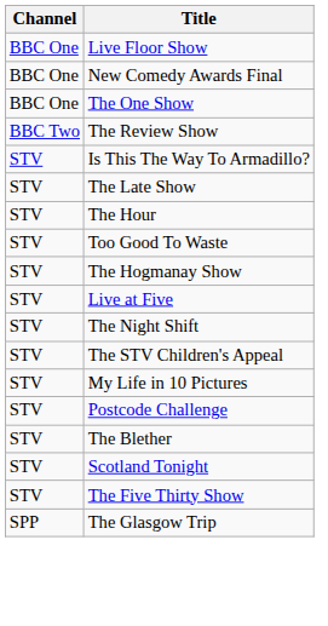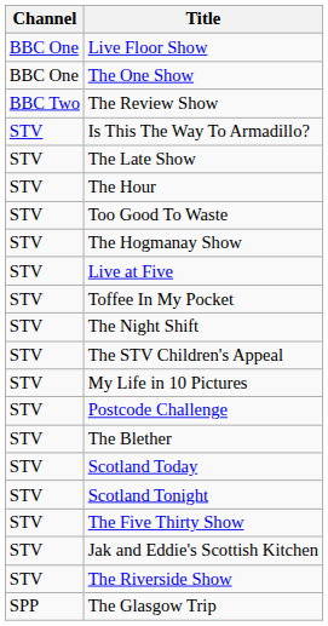 <table class="wikitable">
 <tr>
 <th>Channel</th>
 <th>Title</th>
 </tr>
 <tr>
 <td><a href='#'>BBC One</a></td>
 <td><a href='#'>Live Floor Show</a></td>
-</tr>
-<tr>
-<td>BBC One</td>
-<td>New Comedy Awards Final</td>
 </tr>
 <tr>
 <td>BBC One</td>
 <td><a href='#'>The One Show</a></td>
 </tr>
 <tr>
 <td><a href='#'>BBC Two</a></td>
 <td>The Review Show</td>
 </tr>
 <tr>
 <td><a href='#'>STV</a></td>
 <td>Is This The Way To Armadillo?</td>
 </tr>
 <tr>
 <td>STV</td>
 <td>The Late Show</td>
 </tr>
 <tr>
 <td>STV</td>
 <td>The Hour</td>
 </tr>
 <tr>
 <td>STV</td>
 <td>Too Good To Waste</td>
 </tr>
 <tr>
 <td>STV</td>
 <td>The Hogmanay Show</td>
 </tr>
 <tr>
 <td>STV</td>
 <td><a href='#'>Live at Five</a></td>
 </tr>
 <tr>
 <td>STV</td>
+<td>Toffee In My Pocket</td>
+</tr>
+<tr>
+<td>STV</td>
 <td>The Night Shift</td>
 </tr>
 <tr>
 <td>STV</td>
 <td>The STV Children's Appeal</td>
 </tr>
 <tr>
 <td>STV</td>
 <td>My Life in 10 Pictures</td>
 </tr>
 <tr>
 <td>STV</td>
 <td><a href='#'>Postcode Challenge</a></td>
 </tr>
 <tr>
 <td>STV</td>
 <td>The Blether</td>
 </tr>
 <tr>
 <td>STV</td>
+<td><a href='#'>Scotland Today</a></td>
+</tr>
+<tr>
+<td>STV</td>
 <td><a href='#'>Scotland Tonight</a></td>
 </tr>
 <tr>
 <td>STV</td>
 <td><a href='#'>The Five Thirty Show</a></td>
 </tr>
 <tr>
+<td>STV</td>
+<td>Jak and Eddie's Scottish Kitchen</td>
+</tr>
+<tr>
+<td>STV</td>
+<td><a href='#'>The Riverside Show</a></td>
+</tr>
+<tr>
 <td>SPP</td>
 <td>The Glasgow Trip</td>
 </tr>
 </table>
